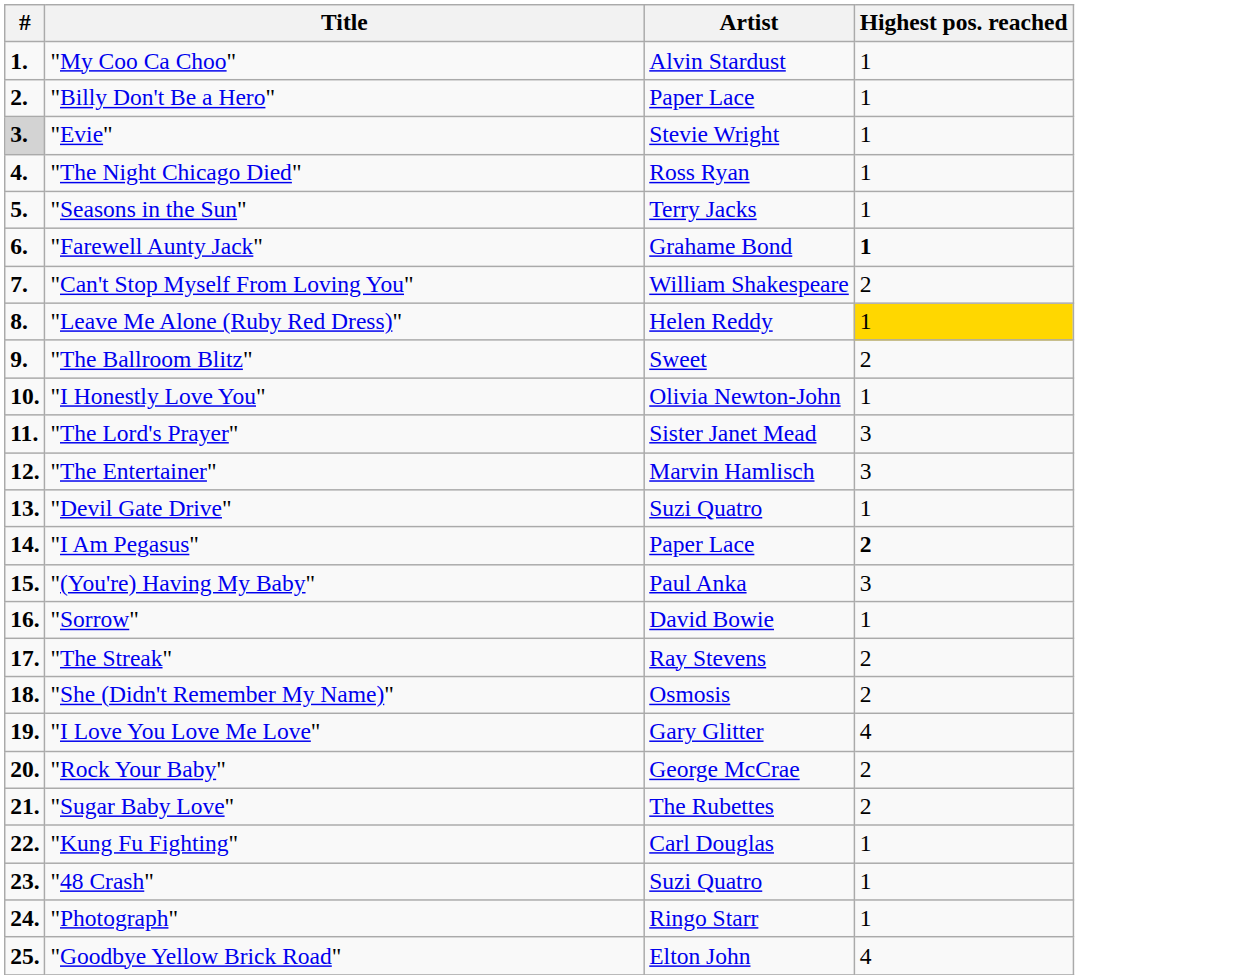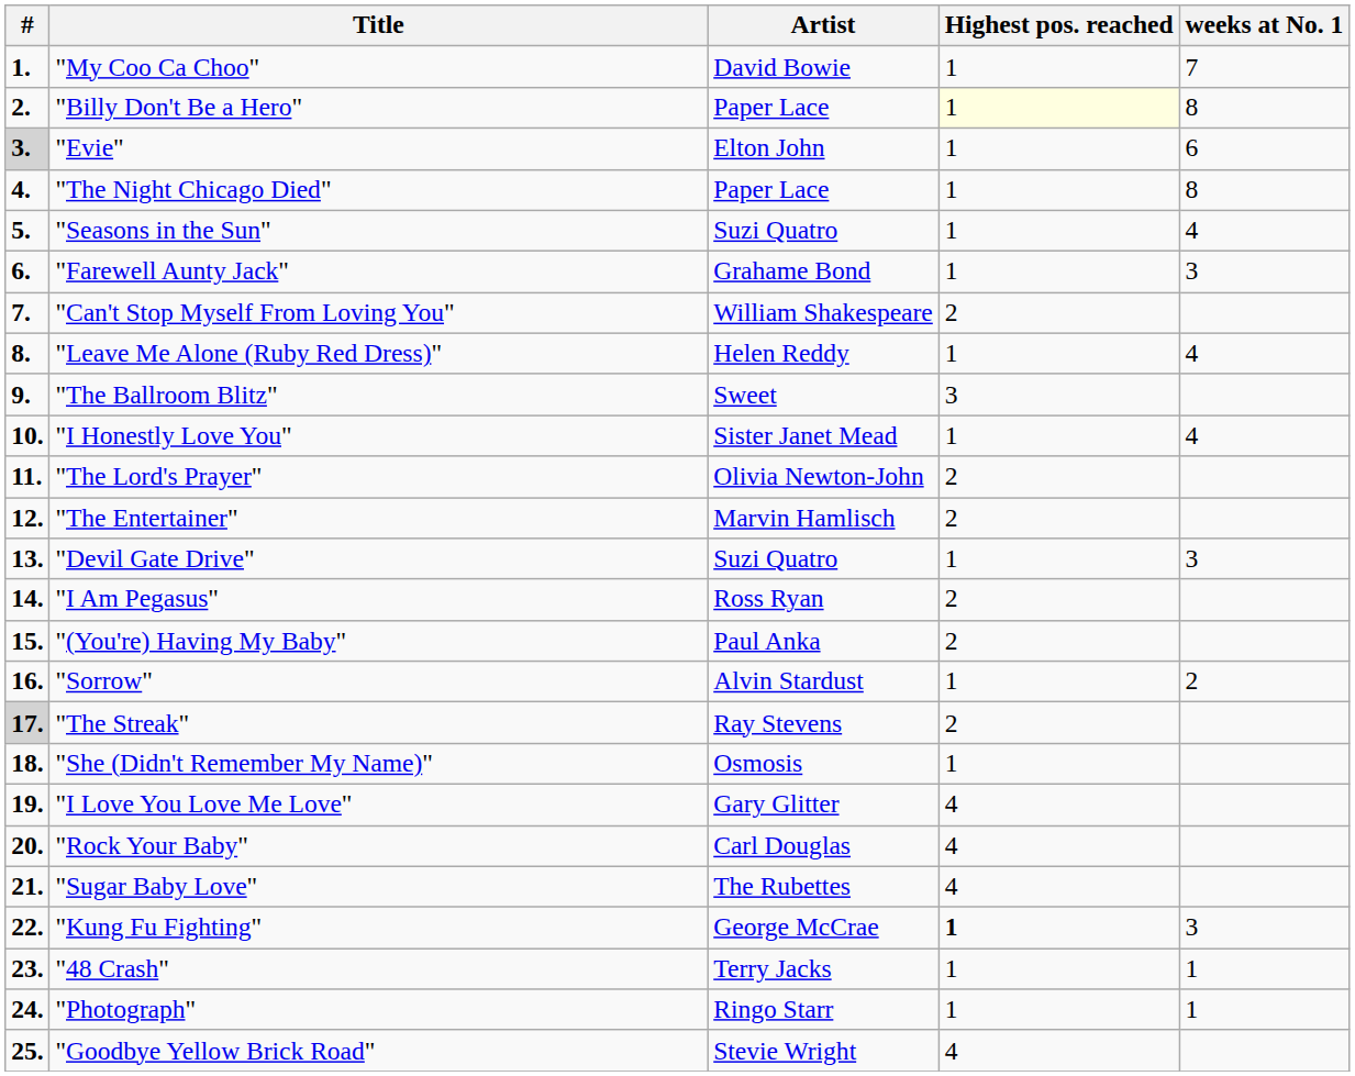 <table class="wikitable sortable">
 <tr>
 <th>#</th>
 <th width="400">Title</th>
 <th>Artist</th>
 <th>Highest pos. reached</th>
+<th>weeks at No. 1</th>
 </tr>
 <tr>
 <td><strong>1.</strong></td>
 <td>"<a href='#'>My Coo Ca Choo</a>"</td>
-<td><a href='#'>Alvin Stardust</a></td>
+<td><a href='#'>David Bowie</a></td>
 <td>1</td>
+<td>7</td>
 </tr>
 <tr>
 <td><strong>2.</strong></td>
 <td>"<a href='#'>Billy Don't Be a Hero</a>"</td>
 <td><a href='#'>Paper Lace</a></td>
-<td>1</td>
+<td style="background: lightyellow;">1</td>
+<td>8</td>
 </tr>
 <tr>
 <td style="background: lightgrey;"><strong>3.</strong></td>
 <td>"<a href='#'>Evie</a>"</td>
-<td><a href='#'>Stevie Wright</a></td>
+<td><a href='#'>Elton John</a></td>
 <td>1</td>
+<td>6</td>
 </tr>
 <tr>
 <td><strong>4.</strong></td>
 <td>"<a href='#'>The Night Chicago Died</a>"</td>
-<td><a href='#'>Ross Ryan</a></td>
+<td><a href='#'>Paper Lace</a></td>
 <td>1</td>
+<td>8</td>
 </tr>
 <tr>
 <td><strong>5.</strong></td>
 <td>"<a href='#'>Seasons in the Sun</a>"</td>
-<td><a href='#'>Terry Jacks</a></td>
+<td><a href='#'>Suzi Quatro</a></td>
 <td>1</td>
+<td>4</td>
 </tr>
 <tr>
 <td><strong>6.</strong></td>
 <td>"<a href='#'>Farewell Aunty Jack</a>"</td>
 <td><a href='#'>Grahame Bond</a></td>
-<td><strong>1</strong></td>
+<td>1</td>
+<td>3</td>
 </tr>
 <tr>
 <td><strong>7.</strong></td>
 <td>"<a href='#'>Can't Stop Myself From Loving You</a>"</td>
 <td><a href='#'>William Shakespeare</a></td>
 <td>2</td>
+<td></td>
 </tr>
 <tr>
 <td><strong>8.</strong></td>
 <td>"<a href='#'>Leave Me Alone (Ruby Red Dress)</a>"</td>
 <td><a href='#'>Helen Reddy</a></td>
-<td style="background: gold;">1</td>
+<td>1</td>
+<td>4</td>
 </tr>
 <tr>
 <td><strong>9.</strong></td>
 <td>"<a href='#'>The Ballroom Blitz</a>"</td>
 <td><a href='#'>Sweet</a></td>
-<td>2</td>
+<td>3</td>
+<td></td>
 </tr>
 <tr>
 <td><strong>10.</strong></td>
 <td>"<a href='#'>I Honestly Love You</a>"</td>
-<td><a href='#'>Olivia Newton-John</a></td>
+<td><a href='#'>Sister Janet Mead</a></td>
 <td>1</td>
+<td>4</td>
 </tr>
 <tr>
 <td><strong>11.</strong></td>
 <td>"<a href='#'>The Lord's Prayer</a>"</td>
-<td><a href='#'>Sister Janet Mead</a></td>
-<td>3</td>
+<td><a href='#'>Olivia Newton-John</a></td>
+<td>2</td>
+<td></td>
 </tr>
 <tr>
 <td><strong>12.</strong></td>
 <td>"<a href='#'>The Entertainer</a>"</td>
 <td><a href='#'>Marvin Hamlisch</a></td>
-<td>3</td>
+<td>2</td>
+<td></td>
 </tr>
 <tr>
 <td><strong>13.</strong></td>
 <td>"<a href='#'>Devil Gate Drive</a>"</td>
 <td><a href='#'>Suzi Quatro</a></td>
 <td>1</td>
+<td>3</td>
 </tr>
 <tr>
 <td><strong>14.</strong></td>
 <td>"<a href='#'>I Am Pegasus</a>"</td>
-<td><a href='#'>Paper Lace</a></td>
-<td><strong>2</strong></td>
+<td><a href='#'>Ross Ryan</a></td>
+<td>2</td>
+<td></td>
 </tr>
 <tr>
 <td><strong>15.</strong></td>
 <td>"<a href='#'>(You're) Having My Baby</a>"</td>
 <td><a href='#'>Paul Anka</a></td>
-<td>3</td>
+<td>2</td>
+<td></td>
 </tr>
 <tr>
 <td><strong>16.</strong></td>
 <td>"<a href='#'>Sorrow</a>"</td>
-<td><a href='#'>David Bowie</a></td>
+<td><a href='#'>Alvin Stardust</a></td>
 <td>1</td>
+<td>2</td>
 </tr>
 <tr>
-<td><strong>17.</strong></td>
+<td style="background: lightgrey;"><strong>17.</strong></td>
 <td>"<a href='#'>The Streak</a>"</td>
 <td><a href='#'>Ray Stevens</a></td>
 <td>2</td>
+<td></td>
 </tr>
 <tr>
 <td><strong>18.</strong></td>
 <td>"<a href='#'>She (Didn't Remember My Name)</a>"</td>
 <td><a href='#'>Osmosis</a></td>
-<td>2</td>
+<td>1</td>
+<td></td>
 </tr>
 <tr>
 <td><strong>19.</strong></td>
 <td>"<a href='#'>I Love You Love Me Love</a>"</td>
 <td><a href='#'>Gary Glitter</a></td>
 <td>4</td>
+<td></td>
 </tr>
 <tr>
 <td><strong>20.</strong></td>
 <td>"<a href='#'>Rock Your Baby</a>"</td>
-<td><a href='#'>George McCrae</a></td>
-<td>2</td>
+<td><a href='#'>Carl Douglas</a></td>
+<td>4</td>
+<td></td>
 </tr>
 <tr>
 <td><strong>21.</strong></td>
 <td>"<a href='#'>Sugar Baby Love</a>"</td>
 <td><a href='#'>The Rubettes</a></td>
-<td>2</td>
+<td>4</td>
+<td></td>
 </tr>
 <tr>
 <td><strong>22.</strong></td>
 <td>"<a href='#'>Kung Fu Fighting</a>"</td>
-<td><a href='#'>Carl Douglas</a></td>
-<td>1</td>
+<td><a href='#'>George McCrae</a></td>
+<td><strong>1</strong></td>
+<td>3</td>
 </tr>
 <tr>
 <td><strong>23.</strong></td>
 <td>"<a href='#'>48 Crash</a>"</td>
-<td><a href='#'>Suzi Quatro</a></td>
+<td><a href='#'>Terry Jacks</a></td>
+<td>1</td>
 <td>1</td>
 </tr>
 <tr>
 <td><strong>24.</strong></td>
 <td>"<a href='#'>Photograph</a>"</td>
 <td><a href='#'>Ringo Starr</a></td>
 <td>1</td>
+<td>1</td>
 </tr>
 <tr>
 <td><strong>25.</strong></td>
 <td>"<a href='#'>Goodbye Yellow Brick Road</a>"</td>
-<td><a href='#'>Elton John</a></td>
+<td><a href='#'>Stevie Wright</a></td>
 <td>4</td>
+<td></td>
 </tr>
 </table>
